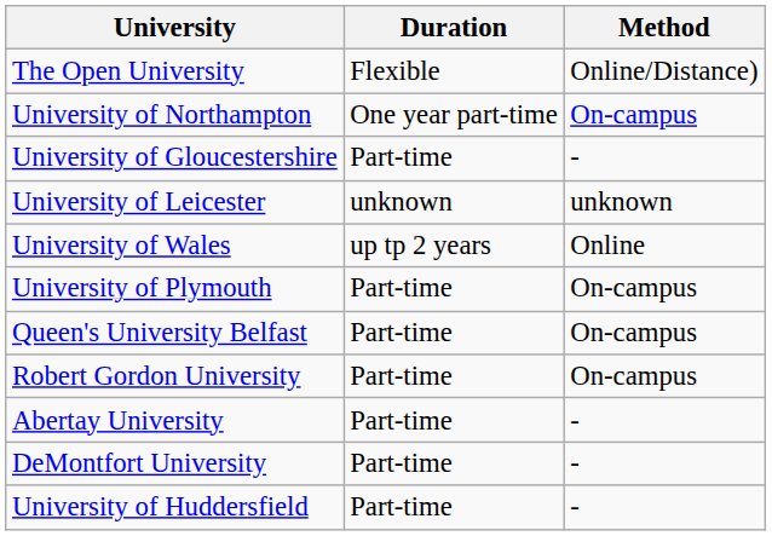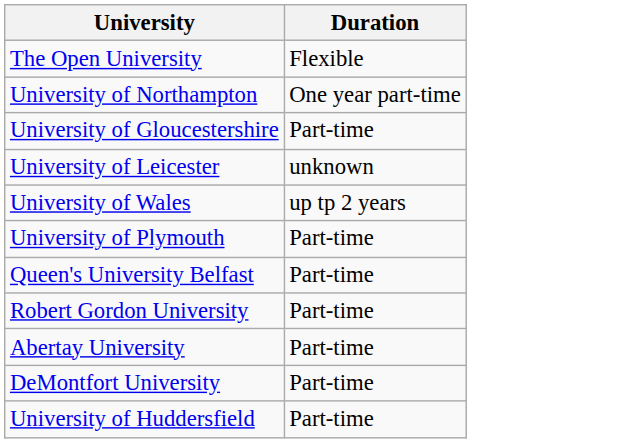 <table class="wikitable">
 <tr>
 <th>University</th>
 <th>Duration</th>
-<th>Method</th>
 </tr>
 <tr>
 <td><a href='#'>The Open University</a></td>
 <td>Flexible</td>
-<td>Online/Distance)</td>
 </tr>
 <tr>
 <td><a href='#'>University of Northampton</a></td>
 <td>One year part-time</td>
-<td><a href='#'>On-campus</a></td>
 </tr>
 <tr>
 <td><a href='#'>University of Gloucestershire</a></td>
 <td>Part-time</td>
-<td On-campus>-</td>
 </tr>
 <tr>
 <td><a href='#'>University of Leicester</a></td>
-<td>unknown</td>
 <td>unknown</td>
 </tr>
 <tr>
 <td><a href='#'>University of Wales</a></td>
 <td>up tp 2 years</td>
-<td>Online</td>
 </tr>
 <tr>
 <td><a href='#'>University of Plymouth</a></td>
 <td>Part-time</td>
-<td>On-campus</td>
 </tr>
 <tr>
 <td><a href='#'>Queen's University Belfast</a></td>
 <td>Part-time</td>
-<td>On-campus</td>
 </tr>
 <tr>
 <td><a href='#'>Robert Gordon University</a></td>
 <td>Part-time</td>
-<td>On-campus</td>
 </tr>
 <tr>
 <td><a href='#'>Abertay University</a></td>
 <td>Part-time</td>
-<td On-campus>-</td>
 </tr>
 <tr>
 <td><a href='#'>DeMontfort University</a></td>
 <td>Part-time</td>
-<td On-campus>-</td>
 </tr>
 <tr>
 <td><a href='#'>University of Huddersfield</a></td>
 <td>Part-time</td>
-<td On-campus>-</td>
 </tr>
 </table>
